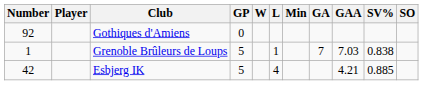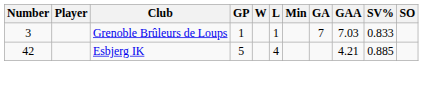 <table class="wikitable sortable" style="text-align: center;">
 <tr>
 <th>Number</th>
 <th>Player</th>
 <th>Club</th>
 <th>GP</th>
 <th>W</th>
 <th>L</th>
 <th>Min</th>
 <th>GA</th>
 <th>GAA</th>
 <th>SV%</th>
 <th>SO</th>
 </tr>
 <tr>
-<td>92</td>
-<td align=left></td>
-<td align=left><a href='#'>Gothiques d'Amiens</a></td>
-<td>0</td>
-<td></td>
-<td></td>
-<td></td>
-<td></td>
-<td></td>
-<td></td>
-<td></td>
-</tr>
-<tr>
-<td>1</td>
+<td>3</td>
 <td align=left></td>
 <td align=left><a href='#'>Grenoble Brûleurs de Loups</a></td>
-<td>5</td>
+<td>1</td>
 <td></td>
 <td>1</td>
 <td></td>
 <td>7</td>
 <td>7.03</td>
-<td>0.838</td>
+<td>0.833</td>
 <td></td>
 </tr>
 <tr>
 <td>42</td>
 <td align=left></td>
 <td align=left><a href='#'>Esbjerg IK</a></td>
 <td>5</td>
 <td></td>
 <td>4</td>
 <td></td>
 <td></td>
 <td>4.21</td>
 <td>0.885</td>
 <td></td>
 </tr>
 </table>
